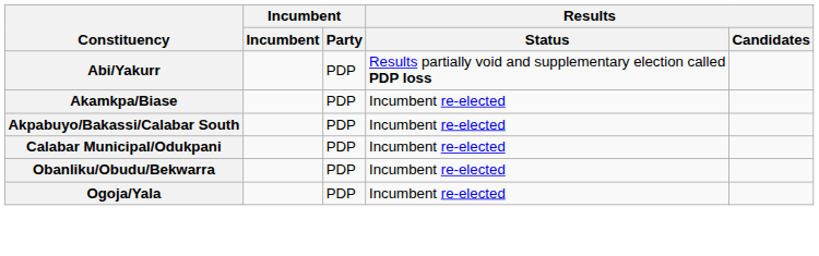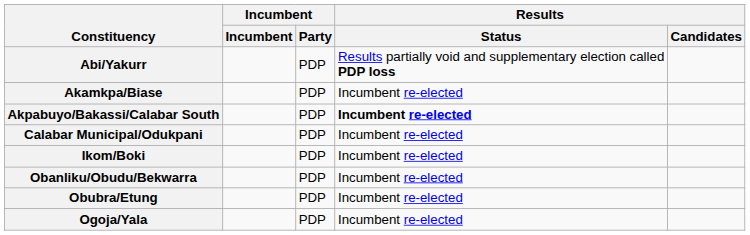 <table class="wikitable sortable">
 <tr valign=bottom>
 <th rowspan=2>Constituency</th>
 <th colspan=2>Incumbent</th>
 <th colspan=2>Results</th>
 </tr>
 <tr valign=bottom>
 <th>Incumbent</th>
 <th>Party</th>
 <th>Status</th>
 <th>Candidates</th>
 </tr>
 <tr>
 <th>Abi/Yakurr</th>
 <td></td>
 <td>PDP</td>
 <td><a href='#'>Results</a> partially void and supplementary election called<br><strong>PDP loss</strong></td>
 <td nowrap></td>
 </tr>
 <tr>
 <th>Akamkpa/Biase</th>
 <td></td>
 <td>PDP</td>
 <td>Incumbent <a href='#'>re-elected</a></td>
 <td nowrap></td>
 </tr>
 <tr>
 <th>Akpabuyo/Bakassi/Calabar South</th>
 <td></td>
 <td>PDP</td>
+<td><strong>Incumbent <a href='#'>re-elected</a></strong></td>
+<td nowrap></td>
+</tr>
+<tr>
+<th>Calabar Municipal/Odukpani</th>
+<td></td>
+<td>PDP</td>
 <td>Incumbent <a href='#'>re-elected</a></td>
 <td nowrap></td>
 </tr>
 <tr>
-<th>Calabar Municipal/Odukpani</th>
+<th>Ikom/Boki</th>
 <td></td>
 <td>PDP</td>
 <td>Incumbent <a href='#'>re-elected</a></td>
 <td nowrap></td>
 </tr>
 <tr>
 <th>Obanliku/Obudu/Bekwarra</th>
 <td></td>
 <td>PDP</td>
 <td>Incumbent <a href='#'>re-elected</a></td>
 <td nowrap></td>
 </tr>
 <tr>
+<th>Obubra/Etung</th>
+<td></td>
+<td>PDP</td>
+<td>Incumbent <a href='#'>re-elected</a></td>
+<td nowrap></td>
+</tr>
+<tr>
 <th>Ogoja/Yala</th>
 <td></td>
 <td>PDP</td>
 <td>Incumbent <a href='#'>re-elected</a></td>
 <td nowrap></td>
 </tr>
 </table>
